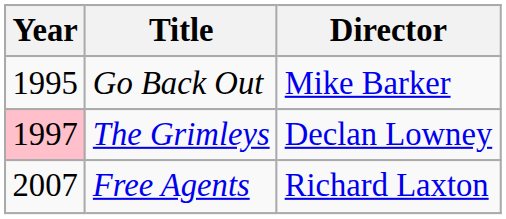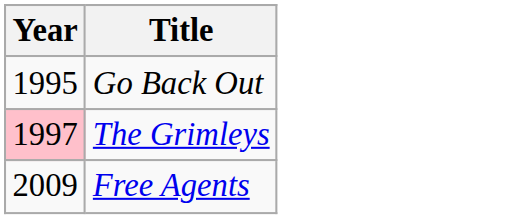 <table class="wikitable">
 <tr>
 <th>Year</th>
 <th>Title</th>
-<th>Director</th>
 </tr>
 <tr>
 <td>1995</td>
 <td><em>Go Back Out</em></td>
-<td><a href='#'>Mike Barker</a></td>
 </tr>
 <tr>
 <td style="background: pink;">1997</td>
 <td><em><a href='#'>The Grimleys</a></em></td>
-<td><a href='#'>Declan Lowney</a></td>
 </tr>
 <tr>
-<td>2007</td>
+<td>2009</td>
 <td><em><a href='#'>Free Agents</a></em></td>
-<td><a href='#'>Richard Laxton</a></td>
 </tr>
 </table>
